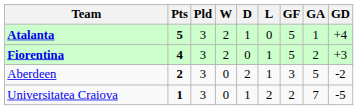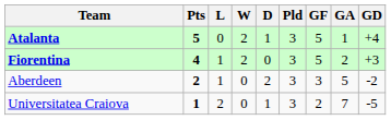 <table class="wikitable" style="text-align:center;">
 <tr>
 <th width=200>Team</th>
 <th width=20>Pts</th>
-<th width=20>Pld</th>
+<th width=20>L</th>
 <th width=20>W</th>
 <th width=20>D</th>
-<th width=20>L</th>
+<th width=20>Pld</th>
 <th width=20>GF</th>
 <th width=20>GA</th>
 <th width=20>GD</th>
 </tr>
 <tr style="background:#ccffcc">
 <td style="text-align:left"><strong> <a href='#'>Atalanta</a></strong></td>
 <td><strong>5</strong></td>
-<td>3</td>
+<td>0</td>
 <td>2</td>
 <td>1</td>
-<td>0</td>
+<td>3</td>
 <td>5</td>
 <td>1</td>
 <td>+4</td>
 </tr>
 <tr style="background:#ccffcc">
 <td style="text-align:left"><strong> <a href='#'>Fiorentina</a></strong></td>
 <td><strong>4</strong></td>
-<td>3</td>
+<td>1</td>
 <td>2</td>
 <td>0</td>
-<td>1</td>
+<td>3</td>
 <td>5</td>
 <td>2</td>
 <td>+3</td>
 </tr>
 <tr>
 <td style="text-align:left"> <a href='#'>Aberdeen</a></td>
 <td><strong>2</strong></td>
-<td>3</td>
+<td>1</td>
 <td>0</td>
 <td>2</td>
-<td>1</td>
+<td>3</td>
 <td>3</td>
 <td>5</td>
 <td>-2</td>
 </tr>
 <tr>
 <td style="text-align:left"> <a href='#'>Universitatea Craiova</a></td>
 <td><strong>1</strong></td>
-<td>3</td>
+<td>2</td>
 <td>0</td>
 <td>1</td>
-<td>2</td>
+<td>3</td>
 <td>2</td>
 <td>7</td>
 <td>-5</td>
 </tr>
 </table>
